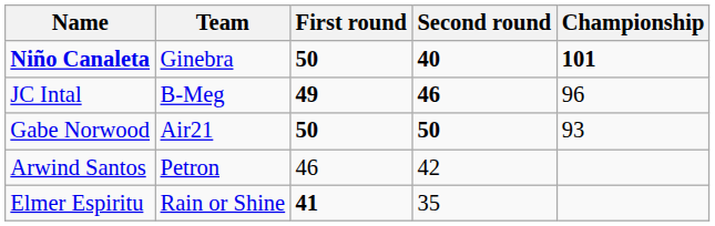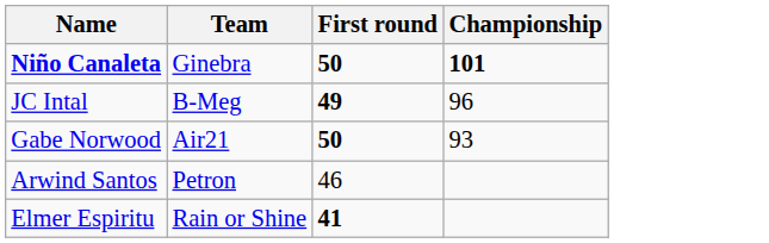 <table class=wikitable>
 <tr>
 <th>Name</th>
 <th>Team</th>
 <th>First round</th>
-<th>Second round</th>
 <th>Championship</th>
 </tr>
 <tr>
 <td><strong><a href='#'>Niño Canaleta</a></strong></td>
 <td><a href='#'>Ginebra</a></td>
 <td><strong>50</strong></td>
-<td><strong>40</strong></td>
 <td><strong>101</strong></td>
 </tr>
 <tr>
 <td><a href='#'>JC Intal</a></td>
 <td><a href='#'>B-Meg</a></td>
 <td><strong>49</strong></td>
-<td><strong>46</strong></td>
 <td>96</td>
 </tr>
 <tr>
 <td><a href='#'>Gabe Norwood</a></td>
 <td><a href='#'>Air21</a></td>
-<td><strong>50</strong></td>
 <td><strong>50</strong></td>
 <td>93</td>
 </tr>
 <tr>
 <td><a href='#'>Arwind Santos</a></td>
 <td><a href='#'>Petron</a></td>
 <td>46</td>
-<td>42</td>
 <td></td>
 </tr>
 <tr>
 <td><a href='#'>Elmer Espiritu</a></td>
 <td><a href='#'>Rain or Shine</a></td>
 <td><strong>41</strong></td>
-<td>35</td>
 <td></td>
 </tr>
 </table>
